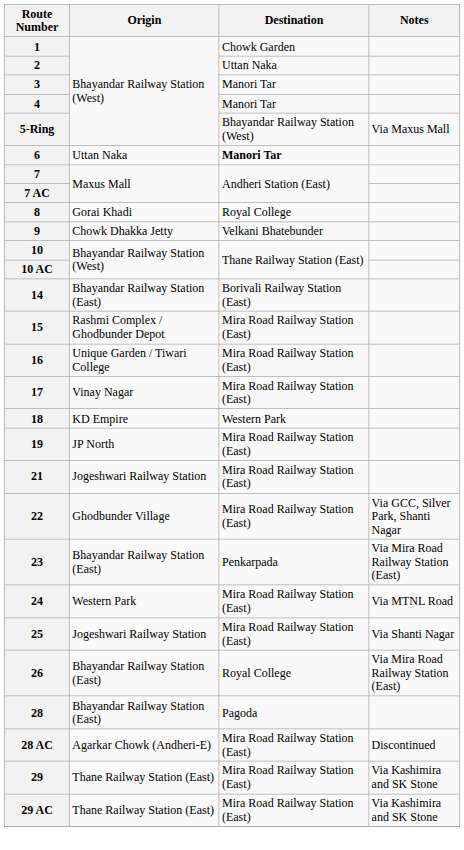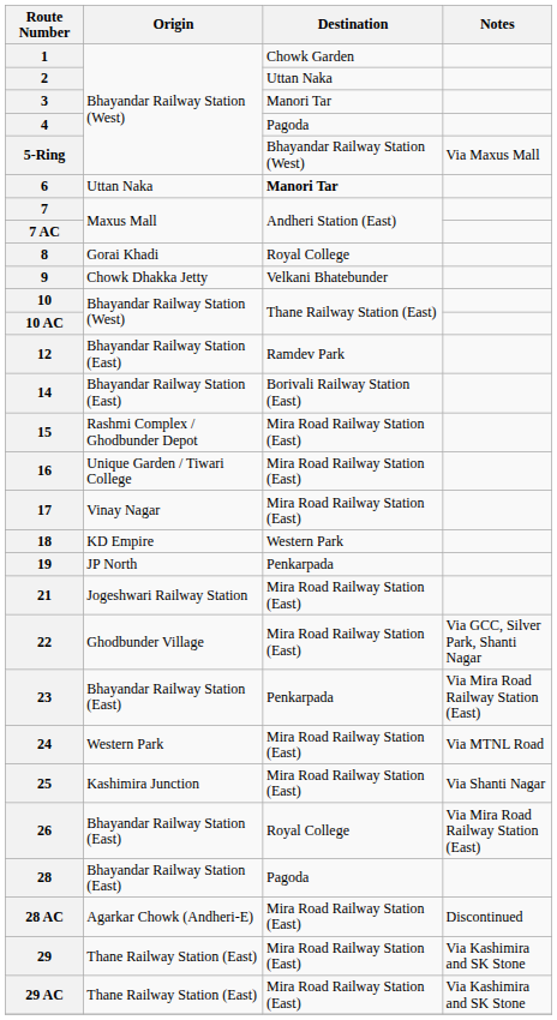 <table class="wikitable sortable">
 <tr>
 <th style="width:4%;">Route<br>Number</th>
 <th style="width:17%;">Origin</th>
 <th style="width:17%;">Destination</th>
 <th style="width:5%;">Notes</th>
 </tr>
 <tr>
 <th>1</th>
 <td rowspan="5">Bhayandar Railway Station (West)</td>
 <td>Chowk Garden</td>
 <td></td>
 </tr>
 <tr>
 <th>2</th>
 <td>Uttan Naka</td>
 <td></td>
 </tr>
 <tr>
 <th>3</th>
 <td>Manori Tar</td>
 <td></td>
 </tr>
 <tr>
 <th>4</th>
-<td>Manori Tar</td>
+<td>Pagoda</td>
 <td></td>
 </tr>
 <tr>
 <th>5-Ring</th>
 <td>Bhayandar Railway Station (West)</td>
 <td>Via Maxus Mall</td>
 </tr>
 <tr>
 <th>6</th>
 <td>Uttan Naka</td>
 <td><strong>Manori Tar</strong></td>
 <td></td>
 </tr>
 <tr>
 <th>7</th>
 <td rowspan="2">Maxus Mall</td>
 <td rowspan="2">Andheri Station (East)</td>
 <td></td>
 </tr>
 <tr>
 <th>7 AC</th>
 <td></td>
 </tr>
 <tr>
 <th>8</th>
 <td>Gorai Khadi</td>
 <td>Royal College</td>
 <td></td>
 </tr>
 <tr>
 <th>9</th>
 <td>Chowk Dhakka Jetty</td>
 <td>Velkani Bhatebunder</td>
 <td></td>
 </tr>
 <tr>
 <th>10</th>
 <td rowspan="2">Bhayandar Railway Station (West)</td>
 <td rowspan="2">Thane Railway Station (East)</td>
 <td></td>
 </tr>
 <tr>
 <th>10 AC</th>
 <td></td>
 </tr>
 <tr>
+<th>12</th>
+<td>Bhayandar Railway Station (East)</td>
+<td>Ramdev Park</td>
+<td></td>
+</tr>
+<tr>
 <th>14</th>
 <td>Bhayandar Railway Station (East)</td>
 <td>Borivali Railway Station (East)</td>
 <td></td>
 </tr>
 <tr>
 <th>15</th>
 <td>Rashmi Complex / Ghodbunder Depot</td>
 <td>Mira Road Railway Station (East)</td>
 <td></td>
 </tr>
 <tr>
 <th>16</th>
 <td>Unique Garden / Tiwari College</td>
 <td>Mira Road Railway Station (East)</td>
 <td></td>
 </tr>
 <tr>
 <th>17</th>
 <td>Vinay Nagar</td>
 <td>Mira Road Railway Station (East)</td>
 <td></td>
 </tr>
 <tr>
 <th>18</th>
 <td>KD Empire</td>
 <td>Western Park</td>
 <td></td>
 </tr>
 <tr>
 <th>19</th>
 <td>JP North</td>
-<td>Mira Road Railway Station (East)</td>
+<td>Penkarpada</td>
 <td></td>
 </tr>
 <tr>
 <th>21</th>
 <td>Jogeshwari Railway Station</td>
 <td>Mira Road Railway Station (East)</td>
 <td></td>
 </tr>
 <tr>
 <th>22</th>
 <td>Ghodbunder Village</td>
 <td>Mira Road Railway Station (East)</td>
 <td>Via GCC, Silver Park, Shanti Nagar</td>
 </tr>
 <tr>
 <th>23</th>
 <td>Bhayandar Railway Station (East)</td>
 <td>Penkarpada</td>
 <td>Via Mira Road Railway Station (East)</td>
 </tr>
 <tr>
 <th>24</th>
 <td>Western Park</td>
 <td>Mira Road Railway Station (East)</td>
 <td>Via MTNL Road</td>
 </tr>
 <tr>
 <th>25</th>
-<td>Jogeshwari Railway Station</td>
+<td>Kashimira Junction</td>
 <td>Mira Road Railway Station (East)</td>
 <td>Via Shanti Nagar</td>
 </tr>
 <tr>
 <th>26</th>
 <td>Bhayandar Railway Station (East)</td>
 <td>Royal College</td>
 <td>Via Mira Road Railway Station (East)</td>
 </tr>
 <tr>
 <th>28</th>
 <td>Bhayandar Railway Station (East)</td>
 <td>Pagoda</td>
 <td></td>
 </tr>
 <tr>
 <th>28 AC</th>
 <td>Agarkar Chowk (Andheri-E)</td>
 <td>Mira Road Railway Station (East)</td>
 <td>Discontinued</td>
 </tr>
 <tr>
 <th>29</th>
 <td>Thane Railway Station (East)</td>
 <td>Mira Road Railway Station (East)</td>
 <td>Via Kashimira and SK Stone</td>
 </tr>
 <tr>
 <th>29 AC</th>
 <td>Thane Railway Station (East)</td>
 <td>Mira Road Railway Station (East)</td>
 <td>Via Kashimira and SK Stone</td>
 </tr>
 <tr>
 </tr>
 </table>
